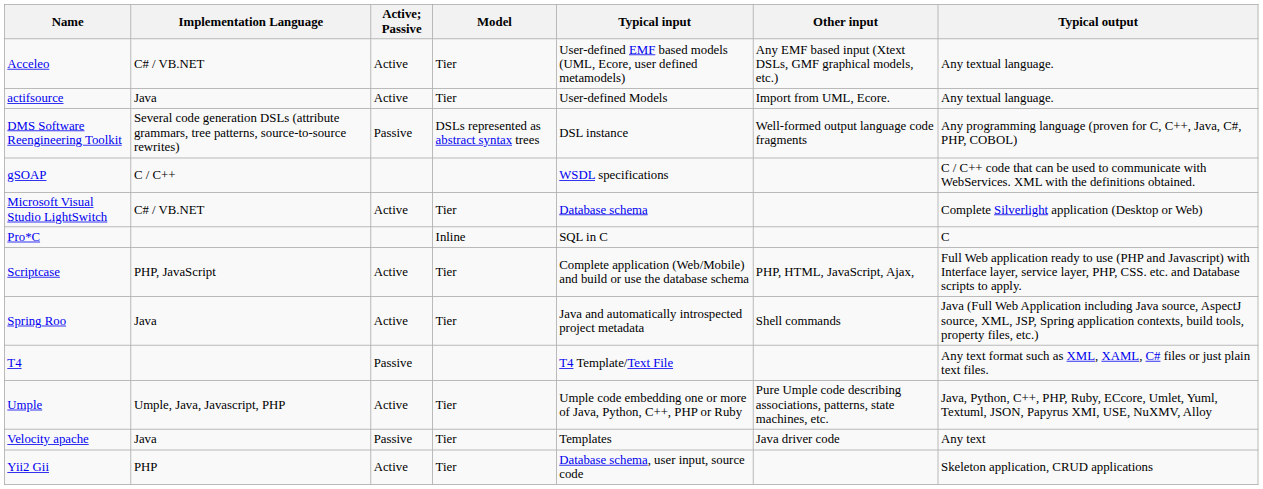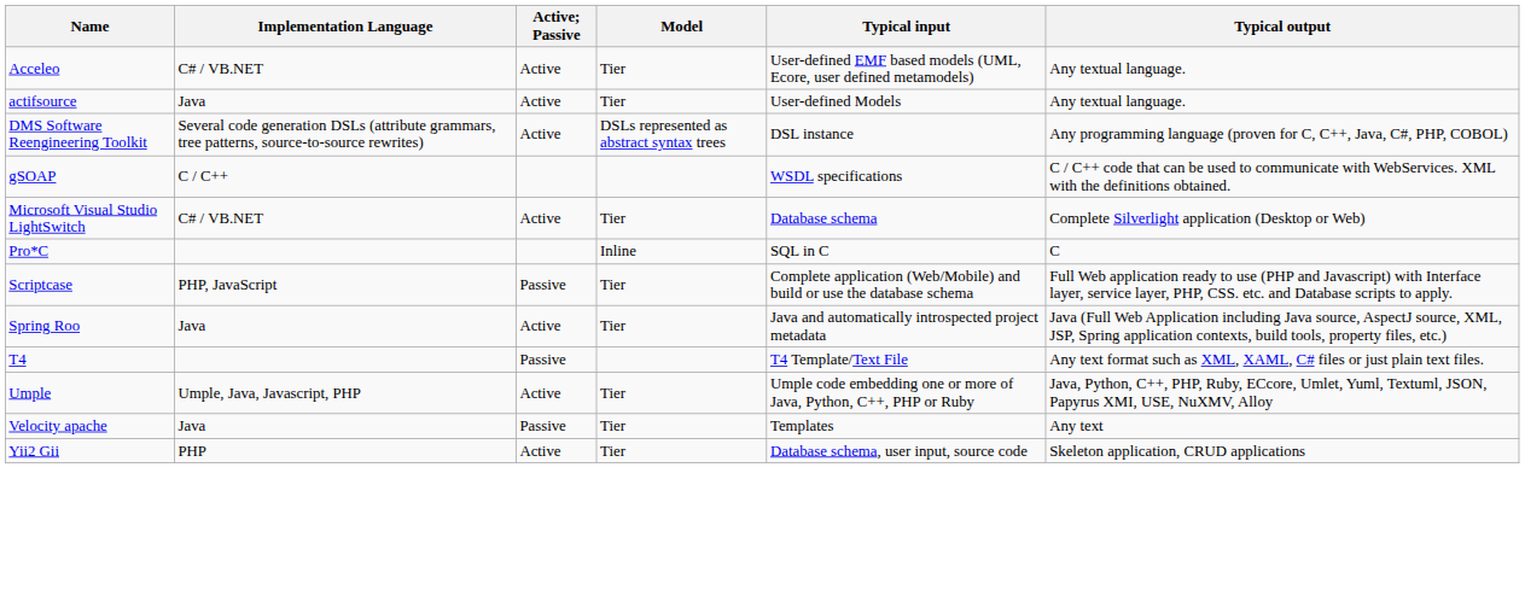 <table class="wikitable sortable">
 <tr>
 <th>Name</th>
 <th>Implementation Language</th>
 <th>Active; Passive </th>
 <th>Model</th>
 <th>Typical input</th>
-<th>Other input</th>
 <th>Typical output</th>
 </tr>
 <tr>
 <td><a href='#'>Acceleo</a></td>
 <td>C# / VB.NET</td>
 <td>Active</td>
 <td>Tier</td>
 <td>User-defined <a href='#'>EMF</a> based models (UML, Ecore, user defined metamodels)</td>
-<td>Any EMF based input (Xtext DSLs, GMF graphical models, etc.)</td>
 <td>Any textual language.</td>
 </tr>
 <tr>
 <td><a href='#'>actifsource</a></td>
 <td>Java</td>
 <td>Active</td>
 <td>Tier</td>
 <td>User-defined Models</td>
-<td>Import from UML, Ecore.</td>
 <td>Any textual language.</td>
 </tr>
 <tr>
 <td><a href='#'>DMS Software Reengineering Toolkit</a></td>
 <td>Several code generation DSLs (attribute grammars, tree patterns, source-to-source rewrites)</td>
-<td>Passive </td>
+<td>Active</td>
 <td>DSLs represented as <a href='#'>abstract syntax</a> trees</td>
 <td>DSL instance</td>
-<td>Well-formed output language code fragments</td>
 <td>Any programming language (proven for C, C++, Java, C#, PHP, COBOL)</td>
 </tr>
 <tr>
 <td><a href='#'>gSOAP</a></td>
 <td>C / C++</td>
 <td></td>
 <td></td>
 <td><a href='#'>WSDL</a> specifications</td>
-<td></td>
 <td>C / C++ code that can be used to communicate with WebServices. XML with the definitions obtained.</td>
 </tr>
 <tr>
 <td><a href='#'>Microsoft Visual Studio LightSwitch</a></td>
 <td>C# / VB.NET</td>
 <td>Active</td>
 <td>Tier</td>
 <td><a href='#'>Database schema</a></td>
-<td></td>
 <td>Complete <a href='#'>Silverlight</a> application (Desktop or Web)</td>
 </tr>
 <tr>
 <td><a href='#'>Pro*C</a></td>
 <td></td>
 <td></td>
 <td>Inline</td>
 <td>SQL in C</td>
-<td></td>
 <td>C</td>
 </tr>
 <tr>
 <td><a href='#'>Scriptcase</a></td>
 <td>PHP, JavaScript</td>
-<td>Active</td>
+<td>Passive</td>
 <td>Tier</td>
 <td>Complete application (Web/Mobile) and build or use the database schema</td>
-<td>PHP, HTML, JavaScript, Ajax,</td>
 <td>Full Web application ready to use (PHP and Javascript) with Interface layer, service layer, PHP, CSS. etc. and Database scripts to apply.</td>
 </tr>
 <tr>
 <td><a href='#'>Spring Roo</a></td>
 <td>Java</td>
 <td>Active</td>
 <td>Tier</td>
 <td>Java and automatically introspected project metadata</td>
-<td>Shell commands</td>
 <td>Java (Full Web Application including Java source, AspectJ source, XML, JSP, Spring application contexts, build tools, property files, etc.)</td>
 </tr>
 <tr>
 <td><a href='#'>T4</a></td>
 <td></td>
 <td>Passive</td>
 <td></td>
 <td><a href='#'>T4</a> Template/<a href='#'>Text File</a></td>
-<td></td>
 <td>Any text format such as <a href='#'>XML</a>, <a href='#'>XAML</a>, <a href='#'>C#</a> files or just plain text files.</td>
 </tr>
 <tr>
 <td><a href='#'>Umple</a></td>
 <td>Umple, Java, Javascript, PHP</td>
 <td>Active</td>
 <td>Tier</td>
 <td>Umple code embedding  one or more of Java, Python, C++, PHP or Ruby</td>
-<td>Pure Umple code describing associations, patterns, state machines, etc.</td>
 <td>Java, Python, C++, PHP, Ruby, ECcore, Umlet, Yuml, Textuml, JSON, Papyrus XMI, USE, NuXMV, Alloy</td>
 </tr>
 <tr>
 <td><a href='#'>Velocity apache</a></td>
 <td>Java</td>
 <td>Passive </td>
 <td>Tier</td>
 <td>Templates</td>
-<td>Java driver code</td>
 <td>Any text</td>
 </tr>
 <tr>
 <td><a href='#'>Yii2 Gii</a></td>
 <td>PHP</td>
 <td>Active</td>
 <td>Tier</td>
 <td><a href='#'>Database schema</a>, user input, source code</td>
-<td></td>
 <td>Skeleton application, CRUD applications</td>
 </tr>
 </table>
